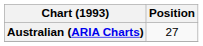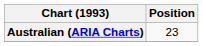 <table class="wikitable sortable plainrowheaders">
 <tr>
 <th scope="col">Chart (1993)</th>
 <th scope="col">Position</th>
 </tr>
 <tr>
 <th scope="row">Australian (<a href='#'>ARIA Charts</a>)</th>
-<td style="text-align:center;">27</td>
+<td style="text-align:center;">23</td>
 </tr>
 <tr>
 </tr>
 </table>
